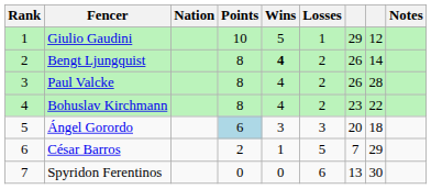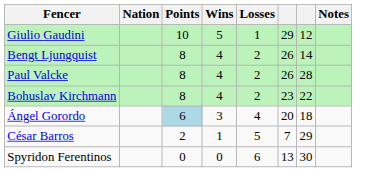 <table class="wikitable sortable" style="text-align: center;">
 <tr>
-<th>Rank</th>
 <th>Fencer</th>
 <th>Nation</th>
 <th>Points</th>
 <th>Wins</th>
 <th>Losses</th>
 <th></th>
 <th></th>
 <th>Notes</th>
 </tr>
 <tr style="background:#bbf3bb;">
-<td>1</td>
 <td align=left><a href='#'>Giulio Gaudini</a></td>
 <td align=left></td>
 <td>10</td>
 <td>5</td>
 <td>1</td>
 <td>29</td>
 <td>12</td>
 <td></td>
 </tr>
 <tr style="background:#bbf3bb;">
-<td>2</td>
 <td align=left><a href='#'>Bengt Ljungquist</a></td>
 <td align=left></td>
 <td>8</td>
-<td><strong>4</strong></td>
+<td>4</td>
 <td>2</td>
 <td>26</td>
 <td>14</td>
 <td></td>
 </tr>
 <tr style="background:#bbf3bb;">
-<td>3</td>
 <td align=left><a href='#'>Paul Valcke</a></td>
 <td align=left></td>
 <td>8</td>
 <td>4</td>
 <td>2</td>
 <td>26</td>
 <td>28</td>
 <td></td>
 </tr>
 <tr style="background:#bbf3bb;">
-<td>4</td>
 <td align=left><a href='#'>Bohuslav Kirchmann</a></td>
 <td align=left></td>
 <td>8</td>
 <td>4</td>
 <td>2</td>
 <td>23</td>
 <td>22</td>
 <td></td>
 </tr>
 <tr>
-<td>5</td>
 <td align=left><a href='#'>Ángel Gorordo</a></td>
 <td align=left></td>
 <td style="background: lightblue;">6</td>
 <td>3</td>
-<td>3</td>
+<td>4</td>
 <td>20</td>
 <td>18</td>
 <td></td>
 </tr>
 <tr>
-<td>6</td>
 <td align=left><a href='#'>César Barros</a></td>
 <td align=left></td>
 <td>2</td>
 <td>1</td>
 <td>5</td>
 <td>7</td>
 <td>29</td>
 <td></td>
 </tr>
 <tr>
-<td>7</td>
 <td align=left>Spyridon Ferentinos</td>
 <td align=left></td>
 <td>0</td>
 <td>0</td>
 <td>6</td>
 <td>13</td>
 <td>30</td>
 <td></td>
 </tr>
 </table>
